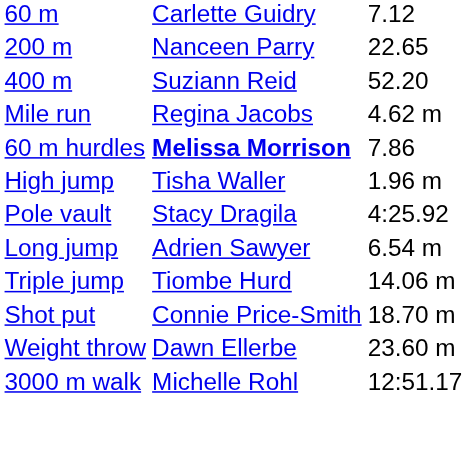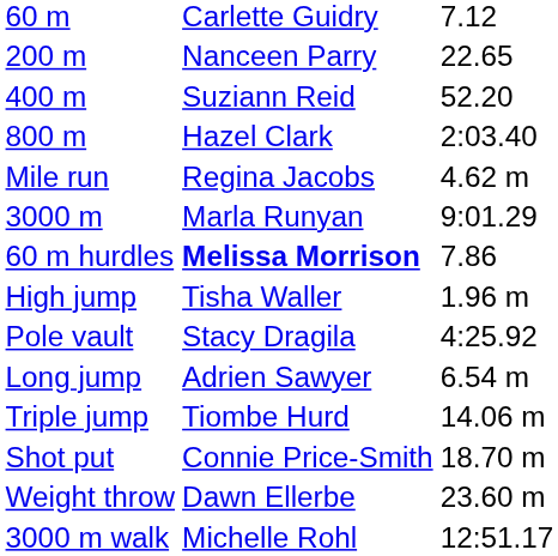 <table>
 <tr>
 <td><a href='#'>60 m</a></td>
 <td><a href='#'>Carlette Guidry</a></td>
 <td>7.12</td>
 <td></td>
 <td></td>
 <td></td>
 <td></td>
 </tr>
 <tr>
 <td><a href='#'>200 m</a></td>
 <td><a href='#'>Nanceen Parry</a></td>
 <td>22.65</td>
 <td></td>
 <td></td>
 <td></td>
 <td></td>
 </tr>
 <tr>
 <td><a href='#'>400 m</a></td>
 <td><a href='#'>Suziann Reid</a></td>
 <td>52.20</td>
 <td></td>
 <td></td>
 <td></td>
 <td></td>
 </tr>
 <tr>
+<td><a href='#'>800 m</a></td>
+<td><a href='#'>Hazel Clark</a></td>
+<td>2:03.40</td>
+<td></td>
+<td></td>
+<td></td>
+<td></td>
+</tr>
+<tr>
 <td><a href='#'>Mile run</a></td>
 <td><a href='#'>Regina Jacobs</a></td>
 <td>4.62 m</td>
+<td></td>
+<td></td>
+<td></td>
+<td></td>
+</tr>
+<tr>
+<td><a href='#'>3000 m</a></td>
+<td><a href='#'>Marla Runyan</a></td>
+<td>9:01.29</td>
 <td></td>
 <td></td>
 <td></td>
 <td></td>
 </tr>
 <tr>
 <td><a href='#'>60 m hurdles</a></td>
 <td><strong><a href='#'>Melissa Morrison</a></strong></td>
 <td>7.86</td>
 <td></td>
 <td></td>
 <td></td>
 <td></td>
 </tr>
 <tr>
 <td><a href='#'>High jump</a></td>
 <td><a href='#'>Tisha Waller</a></td>
 <td>1.96 m</td>
 <td></td>
 <td></td>
 <td></td>
 <td></td>
 </tr>
 <tr>
 <td><a href='#'>Pole vault</a></td>
 <td><a href='#'>Stacy Dragila</a></td>
 <td>4:25.92</td>
 <td></td>
 <td></td>
 <td></td>
 <td></td>
 </tr>
 <tr>
 <td><a href='#'>Long jump</a></td>
 <td><a href='#'>Adrien Sawyer</a></td>
 <td>6.54 m</td>
 <td></td>
 <td></td>
 <td></td>
 <td></td>
 </tr>
 <tr>
 <td><a href='#'>Triple jump</a></td>
 <td><a href='#'>Tiombe Hurd</a></td>
 <td>14.06 m</td>
 <td></td>
 <td></td>
 <td></td>
 <td></td>
 </tr>
 <tr>
 <td><a href='#'>Shot put</a></td>
 <td><a href='#'>Connie Price-Smith</a></td>
 <td>18.70 m</td>
 <td></td>
 <td></td>
 <td></td>
 <td></td>
 </tr>
 <tr>
 <td><a href='#'>Weight throw</a></td>
 <td><a href='#'>Dawn Ellerbe</a></td>
 <td>23.60 m</td>
 <td></td>
 <td></td>
 <td></td>
 <td></td>
 </tr>
 <tr>
 <td><a href='#'>3000 m walk</a></td>
 <td><a href='#'>Michelle Rohl</a></td>
 <td>12:51.17</td>
 <td></td>
 <td></td>
 <td></td>
 <td></td>
 </tr>
 </table>
